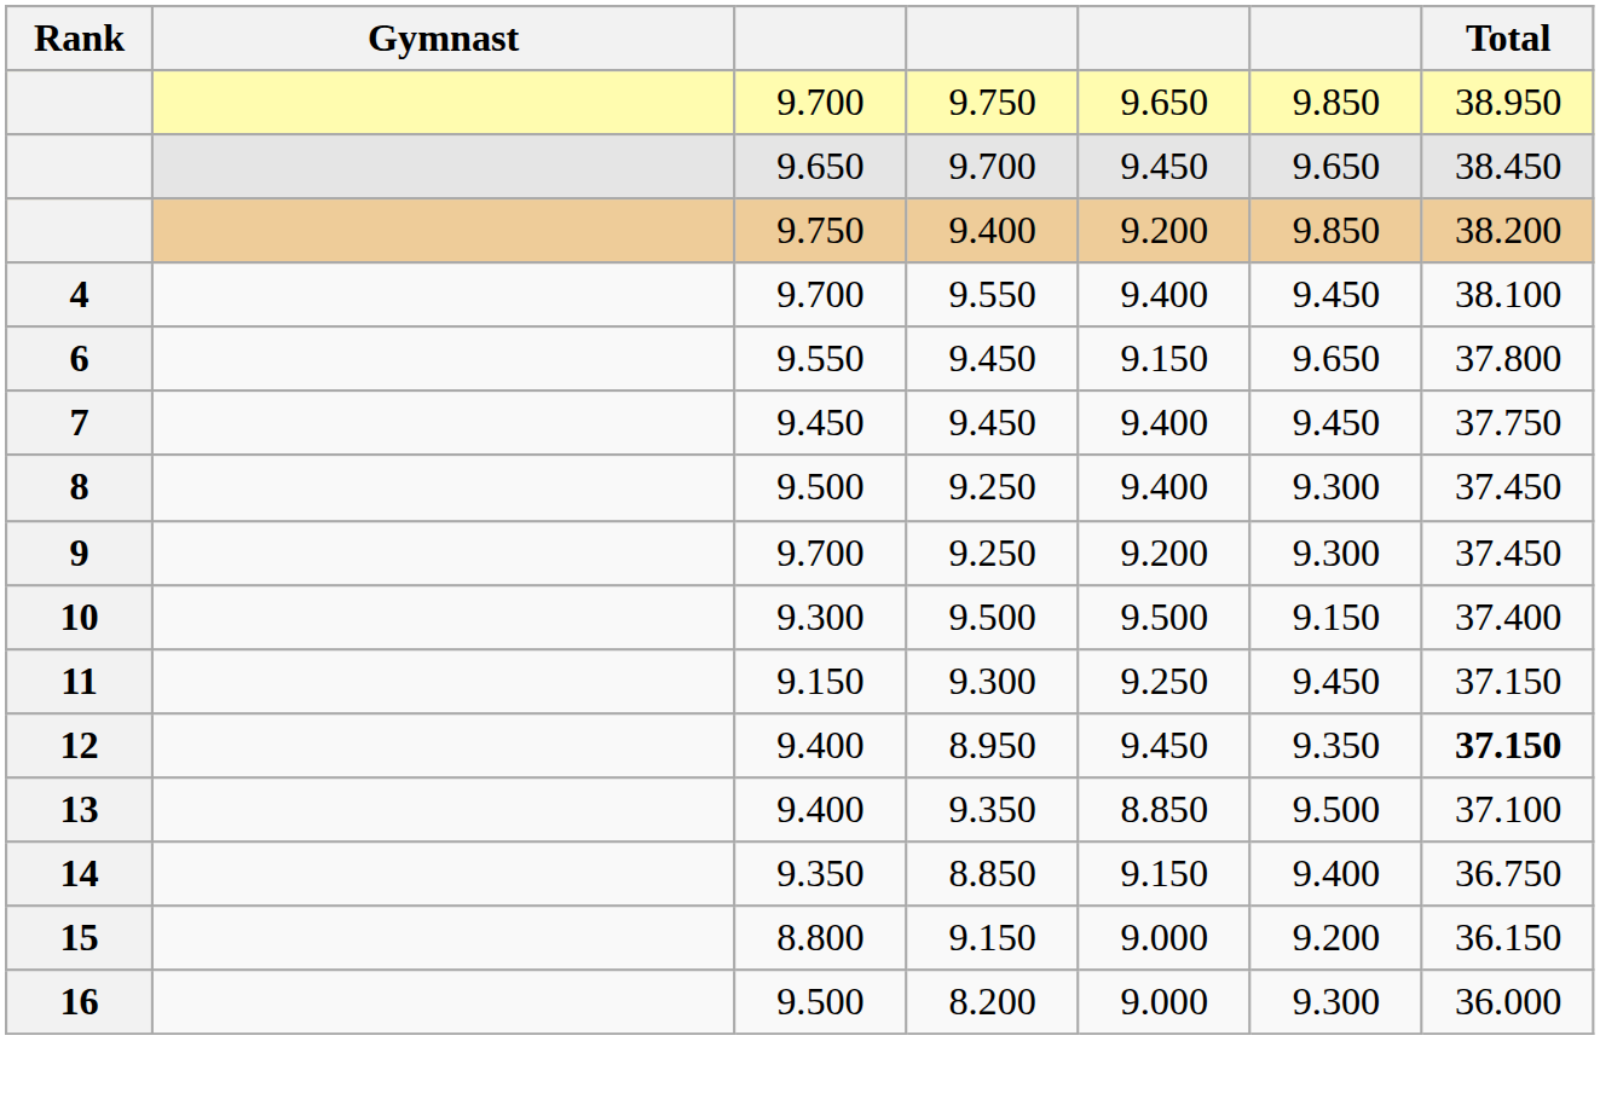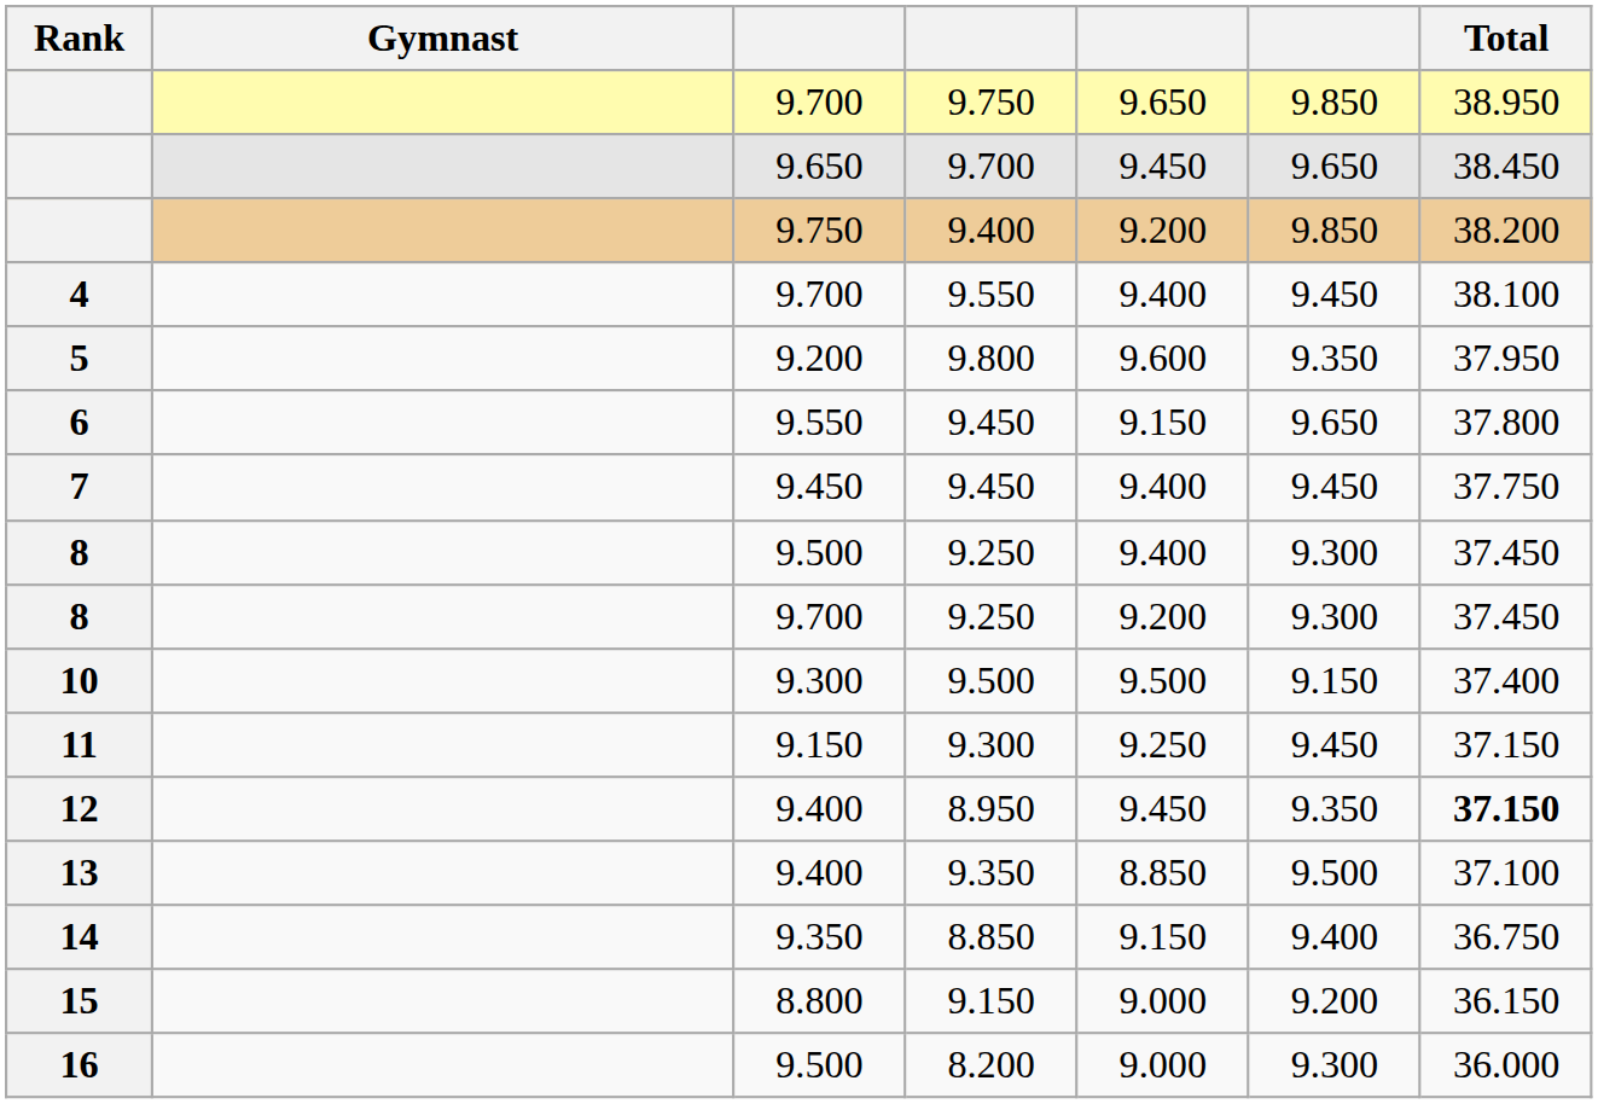 <table class="wikitable sortable" style="text-align:center; font-size:95%">
 <tr>
 <th scope="col" style="width:50px;">Rank</th>
 <th scope="col" style="width:220px;">Gymnast</th>
 <th scope="col" style="width:60px;"></th>
 <th scope="col" style="width:60px;"></th>
 <th scope="col" style="width:60px;"></th>
 <th scope="col" style="width:60px;"></th>
 <th scope="col" style="width:60px;">Total</th>
 </tr>
 <tr style="background:#fffcaf;">
 <th scope=row style="text-align:center"></th>
 <td align=left></td>
 <td>9.700</td>
 <td>9.750</td>
 <td>9.650</td>
 <td>9.850</td>
 <td>38.950</td>
 </tr>
 <tr style="background:#e5e5e5;">
 <th scope=row style="text-align:center"></th>
 <td align=left></td>
 <td>9.650</td>
 <td>9.700</td>
 <td>9.450</td>
 <td>9.650</td>
 <td>38.450</td>
 </tr>
 <tr style="background:#ec9;">
 <th scope=row style="text-align:center"></th>
 <td align=left></td>
 <td>9.750</td>
 <td>9.400</td>
 <td>9.200</td>
 <td>9.850</td>
 <td>38.200</td>
 </tr>
 <tr>
 <th scope=row style="text-align:center">4</th>
 <td align=left></td>
 <td>9.700</td>
 <td>9.550</td>
 <td>9.400</td>
 <td>9.450</td>
 <td>38.100</td>
 </tr>
 <tr>
+<th scope=row style="text-align:center">5</th>
+<td align=left></td>
+<td>9.200</td>
+<td>9.800</td>
+<td>9.600</td>
+<td>9.350</td>
+<td>37.950</td>
+</tr>
+<tr>
 <th scope=row style="text-align:center">6</th>
 <td align=left></td>
 <td>9.550</td>
 <td>9.450</td>
 <td>9.150</td>
 <td>9.650</td>
 <td>37.800</td>
 </tr>
 <tr>
 <th scope=row style="text-align:center">7</th>
 <td align=left></td>
 <td>9.450</td>
 <td>9.450</td>
 <td>9.400</td>
 <td>9.450</td>
 <td>37.750</td>
 </tr>
 <tr>
 <th scope=row style="text-align:center">8</th>
 <td align=left></td>
 <td>9.500</td>
 <td>9.250</td>
 <td>9.400</td>
 <td>9.300</td>
 <td>37.450</td>
 </tr>
 <tr>
-<th scope=row style="text-align:center">9</th>
+<th scope=row style="text-align:center">8</th>
 <td align=left></td>
 <td>9.700</td>
 <td>9.250</td>
 <td>9.200</td>
 <td>9.300</td>
 <td>37.450</td>
 </tr>
 <tr>
 <th scope=row style="text-align:center">10</th>
 <td align=left></td>
 <td>9.300</td>
 <td>9.500</td>
 <td>9.500</td>
 <td>9.150</td>
 <td>37.400</td>
 </tr>
 <tr>
 <th scope=row style="text-align:center">11</th>
 <td align=left></td>
 <td>9.150</td>
 <td>9.300</td>
 <td>9.250</td>
 <td>9.450</td>
 <td>37.150</td>
 </tr>
 <tr>
 <th scope=row style="text-align:center">12</th>
 <td align=left></td>
 <td>9.400</td>
 <td>8.950</td>
 <td>9.450</td>
 <td>9.350</td>
 <td><strong>37.150</strong></td>
 </tr>
 <tr>
 <th scope=row style="text-align:center">13</th>
 <td align=left></td>
 <td>9.400</td>
 <td>9.350</td>
 <td>8.850</td>
 <td>9.500</td>
 <td>37.100</td>
 </tr>
 <tr>
 <th scope=row style="text-align:center">14</th>
 <td align=left></td>
 <td>9.350</td>
 <td>8.850</td>
 <td>9.150</td>
 <td>9.400</td>
 <td>36.750</td>
 </tr>
 <tr>
 <th scope=row style="text-align:center">15</th>
 <td align=left></td>
 <td>8.800</td>
 <td>9.150</td>
 <td>9.000</td>
 <td>9.200</td>
 <td>36.150</td>
 </tr>
 <tr>
 <th scope=row style="text-align:center">16</th>
 <td align=left></td>
 <td>9.500</td>
 <td>8.200</td>
 <td>9.000</td>
 <td>9.300</td>
 <td>36.000</td>
 </tr>
 </table>
